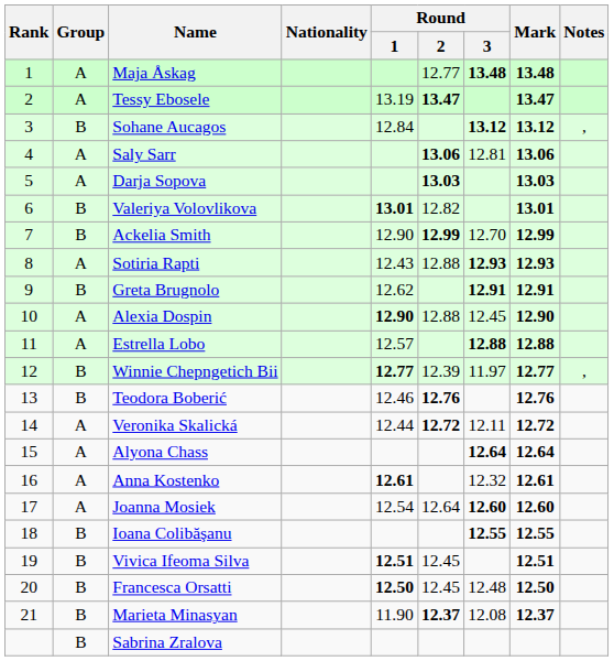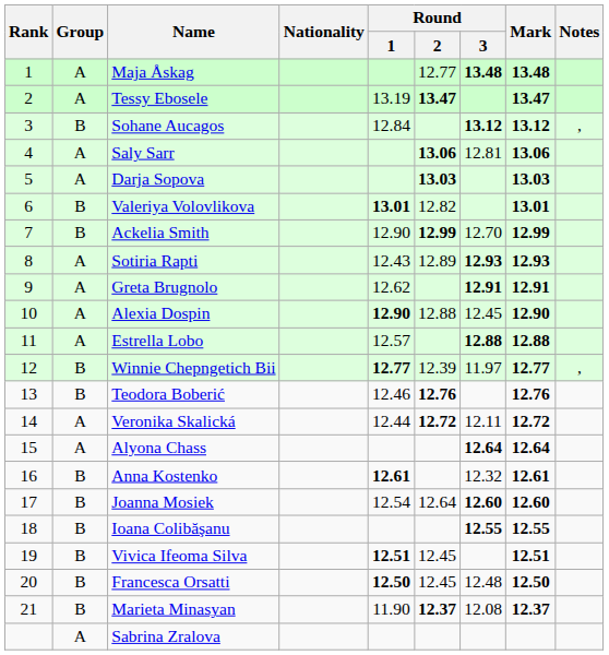 <table class="wikitable sortable" style="text-align:center">
 <tr>
 <th rowspan=2>Rank</th>
 <th rowspan=2>Group</th>
 <th rowspan=2>Name</th>
 <th rowspan=2>Nationality</th>
 <th colspan=3>Round</th>
 <th rowspan=2>Mark</th>
 <th rowspan=2>Notes</th>
 </tr>
 <tr>
 <th>1</th>
 <th>2</th>
 <th>3</th>
 </tr>
 <tr bgcolor=ccffcc>
 <td>1</td>
 <td>A</td>
 <td align=left><a href='#'>Maja Åskag</a></td>
 <td align=left></td>
 <td></td>
 <td>12.77</td>
 <td><strong>13.48</strong></td>
 <td><strong>13.48</strong></td>
 <td></td>
 </tr>
 <tr bgcolor=ccffcc>
 <td>2</td>
 <td>A</td>
 <td align=left><a href='#'>Tessy Ebosele</a></td>
 <td align=left></td>
 <td>13.19</td>
 <td><strong>13.47</strong></td>
 <td></td>
 <td><strong>13.47</strong></td>
 <td></td>
 </tr>
 <tr bgcolor=ddffdd>
 <td>3</td>
 <td>B</td>
 <td align=left><a href='#'>Sohane Aucagos</a></td>
 <td align=left></td>
 <td>12.84</td>
 <td></td>
 <td><strong>13.12</strong></td>
 <td><strong>13.12</strong></td>
 <td>, </td>
 </tr>
 <tr bgcolor=ddffdd>
 <td>4</td>
 <td>A</td>
 <td align=left><a href='#'>Saly Sarr</a></td>
 <td align=left></td>
 <td></td>
 <td><strong>13.06</strong></td>
 <td>12.81</td>
 <td><strong>13.06</strong></td>
 <td></td>
 </tr>
 <tr bgcolor=ddffdd>
 <td>5</td>
 <td>A</td>
 <td align=left><a href='#'>Darja Sopova</a></td>
 <td align=left></td>
 <td></td>
 <td><strong>13.03</strong></td>
 <td></td>
 <td><strong>13.03</strong></td>
 <td></td>
 </tr>
 <tr bgcolor=ddffdd>
 <td>6</td>
 <td>B</td>
 <td align=left><a href='#'>Valeriya Volovlikova</a></td>
 <td align=left></td>
 <td><strong>13.01</strong></td>
 <td>12.82</td>
 <td></td>
 <td><strong>13.01</strong></td>
 <td></td>
 </tr>
 <tr bgcolor=ddffdd>
 <td>7</td>
 <td>B</td>
 <td align=left><a href='#'>Ackelia Smith</a></td>
 <td align=left></td>
 <td>12.90</td>
 <td><strong>12.99</strong></td>
 <td>12.70</td>
 <td><strong>12.99</strong></td>
 <td></td>
 </tr>
 <tr bgcolor=ddffdd>
 <td>8</td>
 <td>A</td>
 <td align=left><a href='#'>Sotiria Rapti</a></td>
 <td align=left></td>
 <td>12.43</td>
-<td>12.88</td>
+<td>12.89</td>
 <td><strong>12.93</strong></td>
 <td><strong>12.93</strong></td>
 <td></td>
 </tr>
 <tr bgcolor=ddffdd>
 <td>9</td>
-<td>B</td>
+<td>A</td>
 <td align=left><a href='#'>Greta Brugnolo</a></td>
 <td align=left></td>
 <td>12.62</td>
 <td></td>
 <td><strong>12.91</strong></td>
 <td><strong>12.91</strong></td>
 <td></td>
 </tr>
 <tr bgcolor=ddffdd>
 <td>10</td>
 <td>A</td>
 <td align=left><a href='#'>Alexia Dospin</a></td>
 <td align=left></td>
 <td><strong>12.90</strong></td>
 <td>12.88</td>
 <td>12.45</td>
 <td><strong>12.90</strong></td>
 <td></td>
 </tr>
 <tr bgcolor=ddffdd>
 <td>11</td>
 <td>A</td>
 <td align=left><a href='#'>Estrella Lobo</a></td>
 <td align=left></td>
 <td>12.57</td>
 <td></td>
 <td><strong>12.88</strong></td>
 <td><strong>12.88</strong></td>
 <td></td>
 </tr>
 <tr bgcolor=ddffdd>
 <td>12</td>
 <td>B</td>
 <td align=left><a href='#'>Winnie Chepngetich Bii</a></td>
 <td align=left></td>
 <td><strong>12.77</strong></td>
 <td>12.39</td>
 <td>11.97</td>
 <td><strong>12.77</strong></td>
 <td>, </td>
 </tr>
 <tr>
 <td>13</td>
 <td>B</td>
 <td align=left><a href='#'>Teodora Boberić</a></td>
 <td align=left></td>
 <td>12.46</td>
 <td><strong>12.76</strong></td>
 <td></td>
 <td><strong>12.76</strong></td>
 <td></td>
 </tr>
 <tr>
 <td>14</td>
 <td>A</td>
 <td align=left><a href='#'>Veronika Skalická</a></td>
 <td align=left></td>
 <td>12.44</td>
 <td><strong>12.72</strong></td>
 <td>12.11</td>
 <td><strong>12.72</strong></td>
 <td></td>
 </tr>
 <tr>
 <td>15</td>
 <td>A</td>
 <td align=left><a href='#'>Alyona Chass</a></td>
 <td align=left></td>
 <td></td>
 <td></td>
 <td><strong>12.64</strong></td>
 <td><strong>12.64</strong></td>
 <td></td>
 </tr>
 <tr>
 <td>16</td>
-<td>A</td>
+<td>B</td>
 <td align=left><a href='#'>Anna Kostenko</a></td>
 <td align=left></td>
 <td><strong>12.61</strong></td>
 <td></td>
 <td>12.32</td>
 <td><strong>12.61</strong></td>
 <td></td>
 </tr>
 <tr>
 <td>17</td>
-<td>A</td>
+<td>B</td>
 <td align=left><a href='#'>Joanna Mosiek</a></td>
 <td align=left></td>
 <td>12.54</td>
 <td>12.64</td>
 <td><strong>12.60</strong></td>
 <td><strong>12.60</strong></td>
 <td></td>
 </tr>
 <tr>
 <td>18</td>
 <td>B</td>
 <td align=left><a href='#'>Ioana Colibăşanu</a></td>
 <td align=left></td>
 <td></td>
 <td></td>
 <td><strong>12.55</strong></td>
 <td><strong>12.55</strong></td>
 <td></td>
 </tr>
 <tr>
 <td>19</td>
 <td>B</td>
 <td align=left><a href='#'>Vivica Ifeoma Silva</a></td>
 <td align=left></td>
 <td><strong>12.51</strong></td>
 <td>12.45</td>
 <td></td>
 <td><strong>12.51</strong></td>
 <td></td>
 </tr>
 <tr>
 <td>20</td>
 <td>B</td>
 <td align=left><a href='#'>Francesca Orsatti</a></td>
 <td align=left></td>
 <td><strong>12.50</strong></td>
 <td>12.45</td>
 <td>12.48</td>
 <td><strong>12.50</strong></td>
 <td></td>
 </tr>
 <tr>
 <td>21</td>
 <td>B</td>
 <td align=left><a href='#'>Marieta Minasyan</a></td>
 <td align=left></td>
 <td>11.90</td>
 <td><strong>12.37</strong></td>
 <td>12.08</td>
 <td><strong>12.37</strong></td>
 <td></td>
 </tr>
 <tr>
 <td></td>
-<td>B</td>
+<td>A</td>
 <td align=left><a href='#'>Sabrina Zralova</a></td>
 <td align=left></td>
 <td></td>
 <td></td>
 <td></td>
 <td></td>
 <td></td>
 </tr>
 </table>
